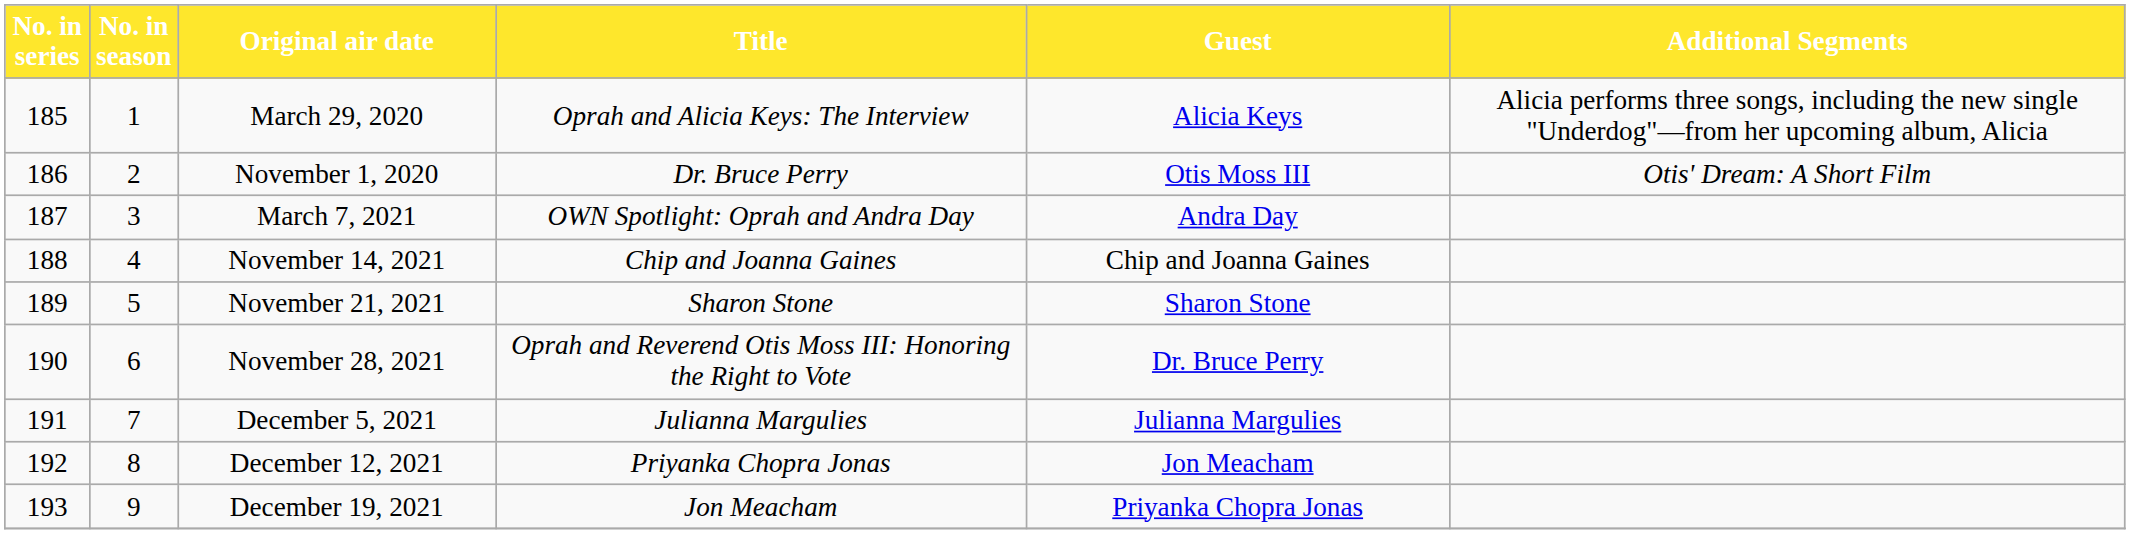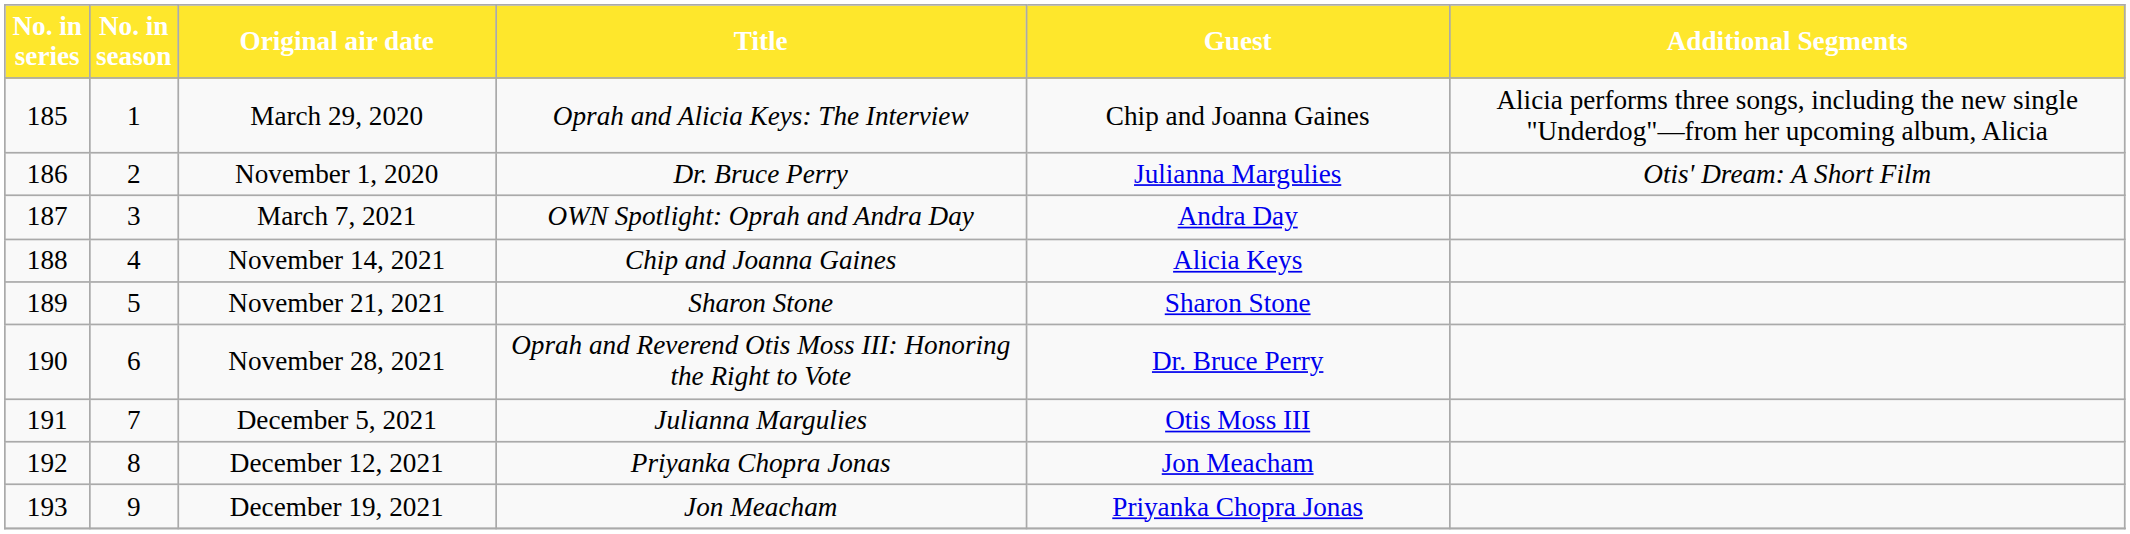 <table class="wikitable plainrowheaders" style="text-align:center;">
 <tr>
 <th scope="col" style="background-color: #fee72c; color: #FFFFFF;" width=4%>No. in<br>series</th>
 <th scope="col" style="background-color: #fee72c; color: #FFFFFF;" width=4%>No. in<br>season</th>
 <th scope="col" style="background-color: #fee72c; color: #FFFFFF;" width=15%>Original air date</th>
 <th scope="col" style="background-color: #fee72c; color: #FFFFFF;" width=25%>Title</th>
 <th scope="col" style="background-color: #fee72c; color: #FFFFFF;" width=20%>Guest</th>
 <th scope="col" style="background-color: #fee72c; color: #FFFFFF;">Additional Segments</th>
 </tr>
 <tr>
 <td>185</td>
 <td>1</td>
 <td>March 29, 2020</td>
 <td><em>Oprah and Alicia Keys: The Interview</em></td>
-<td><a href='#'>Alicia Keys</a></td>
+<td>Chip and Joanna Gaines</td>
 <td>Alicia performs three songs, including the new single "Underdog"—from her upcoming album, Alicia</td>
 </tr>
 <tr>
 <td>186</td>
 <td>2</td>
 <td>November 1, 2020</td>
 <td><em>Dr. Bruce Perry</em></td>
-<td><a href='#'>Otis Moss III</a></td>
+<td><a href='#'>Julianna Margulies</a></td>
 <td><em>Otis' Dream: A Short Film</em></td>
 </tr>
 <tr>
 <td>187</td>
 <td>3</td>
 <td>March 7, 2021</td>
 <td><em>OWN Spotlight: Oprah and Andra Day</em></td>
 <td><a href='#'>Andra Day</a></td>
 <td></td>
 </tr>
 <tr>
 <td>188</td>
 <td>4</td>
 <td>November 14, 2021</td>
 <td><em>Chip and Joanna Gaines</em></td>
-<td>Chip and Joanna Gaines</td>
+<td><a href='#'>Alicia Keys</a></td>
 <td></td>
 </tr>
 <tr>
 <td>189</td>
 <td>5</td>
 <td>November 21, 2021</td>
 <td><em>Sharon Stone</em></td>
 <td><a href='#'>Sharon Stone</a></td>
 <td></td>
 </tr>
 <tr>
 <td>190</td>
 <td>6</td>
 <td>November 28, 2021</td>
 <td><em>Oprah and Reverend Otis Moss III: Honoring the Right to Vote</em></td>
 <td><a href='#'>Dr. Bruce Perry</a></td>
 <td></td>
 </tr>
 <tr>
 <td>191</td>
 <td>7</td>
 <td>December 5, 2021</td>
 <td><em>Julianna Margulies</em></td>
-<td><a href='#'>Julianna Margulies</a></td>
+<td><a href='#'>Otis Moss III</a></td>
 <td></td>
 </tr>
 <tr>
 <td>192</td>
 <td>8</td>
 <td>December 12, 2021</td>
 <td><em>Priyanka Chopra Jonas</em></td>
 <td><a href='#'>Jon Meacham</a></td>
 <td></td>
 </tr>
 <tr>
 <td>193</td>
 <td>9</td>
 <td>December 19, 2021</td>
 <td><em>Jon Meacham</em></td>
 <td><a href='#'>Priyanka Chopra Jonas</a></td>
 <td></td>
 </tr>
 <tr>
 </tr>
 </table>
